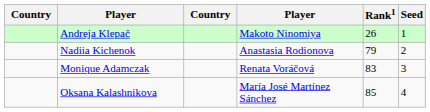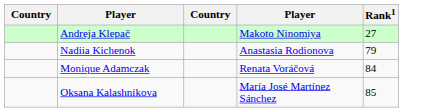 <table class="sortable wikitable">
 <tr>
 <th width="70">Country</th>
 <th width="175">Player</th>
 <th width="70">Country</th>
 <th width="175">Player</th>
 <th>Rank<sup>1</sup></th>
-<th>Seed</th>
 </tr>
 <tr bgcolor=#cfc>
 <td></td>
 <td><a href='#'>Andreja Klepač</a></td>
 <td></td>
 <td><a href='#'>Makoto Ninomiya</a></td>
-<td>26</td>
-<td>1</td>
+<td>27</td>
 </tr>
 <tr>
 <td></td>
 <td><a href='#'>Nadiia Kichenok</a></td>
 <td></td>
 <td><a href='#'>Anastasia Rodionova</a></td>
 <td>79</td>
-<td>2</td>
 </tr>
 <tr>
 <td></td>
 <td><a href='#'>Monique Adamczak</a></td>
 <td></td>
 <td><a href='#'>Renata Voráčová</a></td>
-<td>83</td>
-<td>3</td>
+<td>84</td>
 </tr>
 <tr>
 <td></td>
 <td><a href='#'>Oksana Kalashnikova</a></td>
 <td></td>
 <td><a href='#'>María José Martínez Sánchez</a></td>
 <td>85</td>
-<td>4</td>
 </tr>
 </table>
